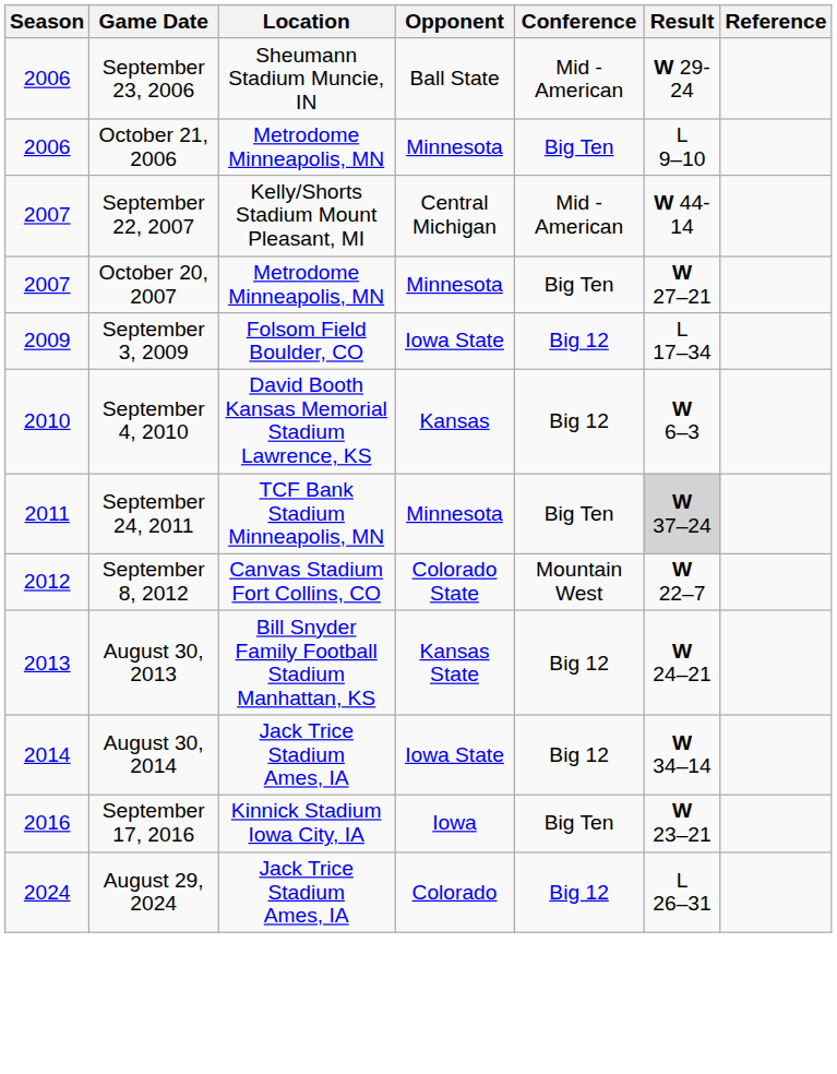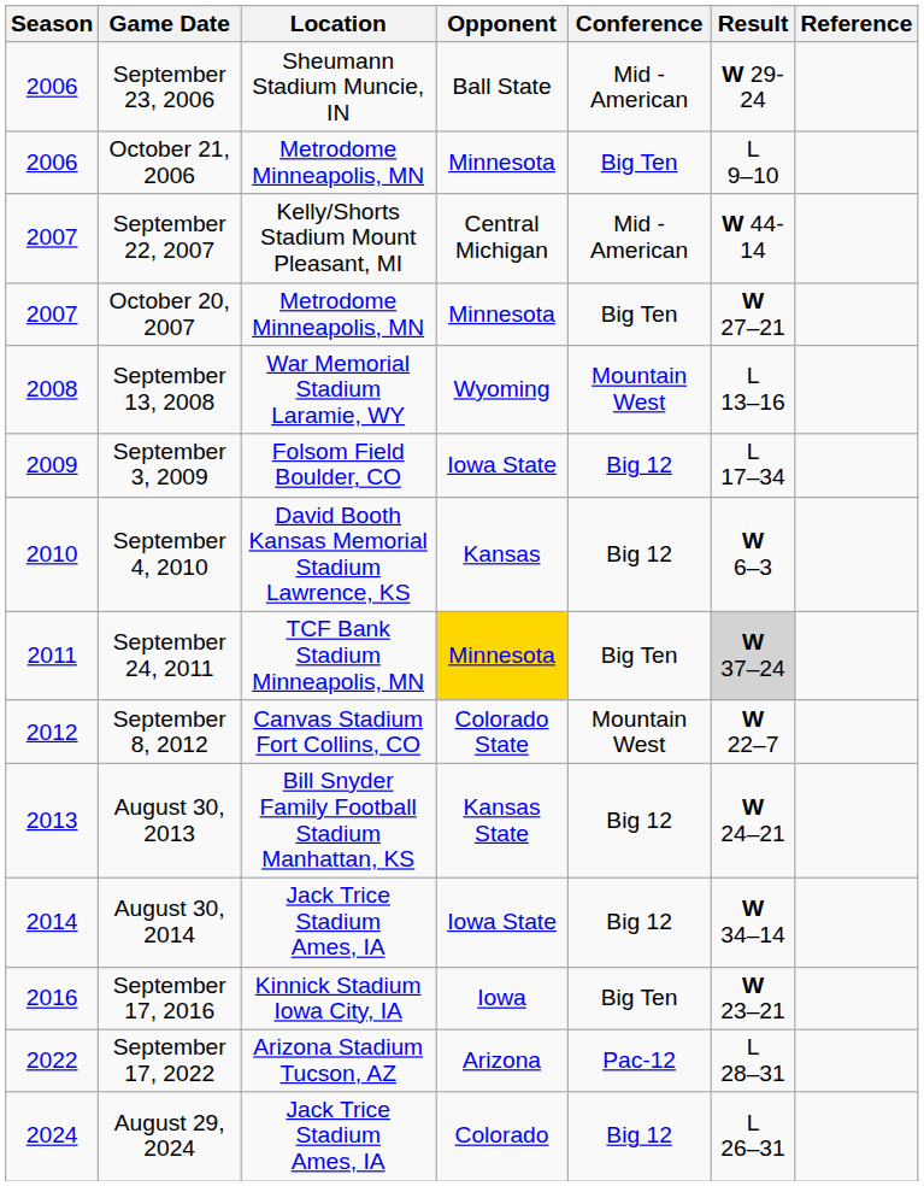 <table class="wikitable" style="text-align:center; width:50%;">
 <tr>
 <th>Season</th>
 <th>Game Date</th>
 <th>Location</th>
 <th>Opponent</th>
 <th>Conference</th>
 <th>Result</th>
 <th>Reference</th>
 </tr>
 <tr>
 <td><a href='#'>2006</a></td>
 <td>September 23, 2006</td>
 <td>Sheumann Stadium Muncie, IN</td>
 <td>Ball State</td>
 <td>Mid -American</td>
 <td><strong>W</strong> 29-24</td>
 <td></td>
 </tr>
 <tr>
 <td><a href='#'>2006</a></td>
 <td>October 21, 2006</td>
 <td><a href='#'>Metrodome</a><br><a href='#'>Minneapolis, MN</a></td>
 <td><a href='#'>Minnesota</a></td>
 <td><a href='#'>Big Ten</a></td>
 <td>L<br>9–10</td>
 <td></td>
 </tr>
 <tr>
 <td><a href='#'>2007</a></td>
 <td>September 22, 2007</td>
 <td>Kelly/Shorts Stadium Mount Pleasant, MI</td>
 <td>Central Michigan</td>
 <td>Mid -American</td>
 <td><strong>W</strong> 44-14</td>
 <td></td>
 </tr>
 <tr>
 <td><a href='#'>2007</a></td>
 <td>October 20, 2007</td>
 <td><a href='#'>Metrodome</a><br><a href='#'>Minneapolis, MN</a></td>
 <td><a href='#'>Minnesota</a></td>
 <td>Big Ten</td>
 <td><strong>W</strong><br>27–21</td>
 <td></td>
 </tr>
 <tr>
+<td><a href='#'>2008</a></td>
+<td>September 13, 2008</td>
+<td><a href='#'>War Memorial Stadium</a><br><a href='#'>Laramie, WY</a></td>
+<td><a href='#'>Wyoming</a></td>
+<td><a href='#'>Mountain West</a></td>
+<td>L<br>13–16</td>
+<td></td>
+</tr>
+<tr>
 <td><a href='#'>2009</a></td>
 <td>September 3, 2009</td>
 <td><a href='#'>Folsom Field</a><br><a href='#'>Boulder, CO</a></td>
 <td><a href='#'>Iowa State</a></td>
 <td><a href='#'>Big 12</a></td>
 <td>L<br>17–34</td>
 <td></td>
 </tr>
 <tr>
 <td><a href='#'>2010</a></td>
 <td>September 4, 2010</td>
 <td><a href='#'>David Booth Kansas Memorial Stadium</a><br><a href='#'>Lawrence, KS</a></td>
 <td><a href='#'>Kansas</a></td>
 <td>Big 12</td>
 <td><strong>W</strong><br>6–3</td>
 <td></td>
 </tr>
 <tr>
 <td><a href='#'>2011</a></td>
 <td>September 24, 2011</td>
 <td><a href='#'>TCF Bank Stadium</a><br><a href='#'>Minneapolis, MN</a></td>
-<td><a href='#'>Minnesota</a></td>
+<td style="background: gold;"><a href='#'>Minnesota</a></td>
 <td>Big Ten</td>
 <td style="background: lightgrey;"><strong>W</strong><br>37–24</td>
 <td></td>
 </tr>
 <tr>
 <td><a href='#'>2012</a></td>
 <td>September 8, 2012</td>
 <td><a href='#'>Canvas Stadium</a><br><a href='#'>Fort Collins, CO</a></td>
 <td><a href='#'>Colorado State</a></td>
 <td>Mountain West</td>
 <td><strong>W</strong><br>22–7</td>
 <td></td>
 </tr>
 <tr>
 <td><a href='#'>2013</a></td>
 <td>August 30, 2013</td>
 <td><a href='#'>Bill Snyder Family Football Stadium</a><br><a href='#'>Manhattan, KS</a></td>
 <td><a href='#'>Kansas State</a></td>
 <td>Big 12</td>
 <td><strong>W</strong><br>24–21</td>
 <td></td>
 </tr>
 <tr>
 <td><a href='#'>2014</a></td>
 <td>August 30, 2014</td>
 <td><a href='#'>Jack Trice Stadium</a><br><a href='#'>Ames, IA</a></td>
 <td><a href='#'>Iowa State</a></td>
 <td>Big 12</td>
 <td><strong>W</strong><br>34–14</td>
 <td></td>
 </tr>
 <tr>
 <td><a href='#'>2016</a></td>
 <td>September 17, 2016</td>
 <td><a href='#'>Kinnick Stadium</a><br><a href='#'>Iowa City, IA</a></td>
 <td><a href='#'>Iowa</a></td>
 <td>Big Ten</td>
 <td><strong>W</strong><br>23–21</td>
 <td></td>
 </tr>
 <tr>
+<td><a href='#'>2022</a></td>
+<td>September 17, 2022</td>
+<td><a href='#'>Arizona Stadium</a><br><a href='#'>Tucson, AZ</a></td>
+<td><a href='#'>Arizona</a></td>
+<td><a href='#'>Pac-12</a></td>
+<td>L<br>28–31</td>
+<td></td>
+</tr>
+<tr>
 <td><a href='#'>2024</a></td>
 <td>August 29, 2024</td>
 <td><a href='#'>Jack Trice Stadium</a><br><a href='#'>Ames, IA</a></td>
 <td><a href='#'>Colorado</a></td>
 <td><a href='#'>Big 12</a></td>
 <td>L<br>26–31</td>
 <td></td>
 </tr>
 </table>
